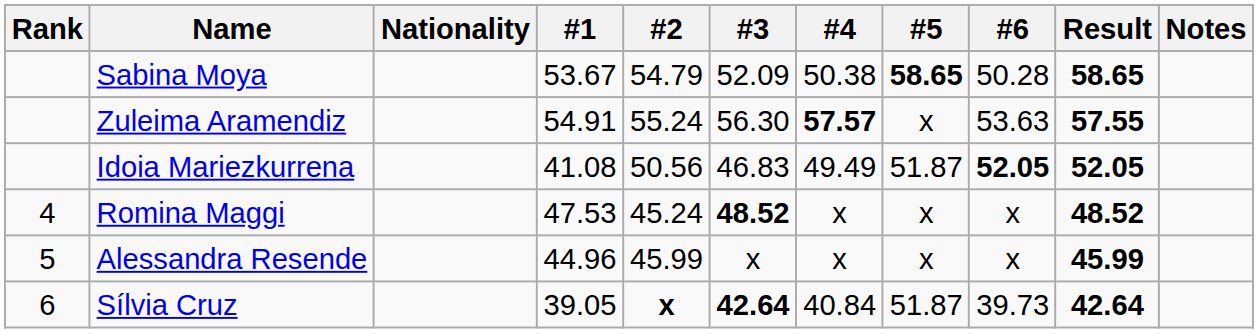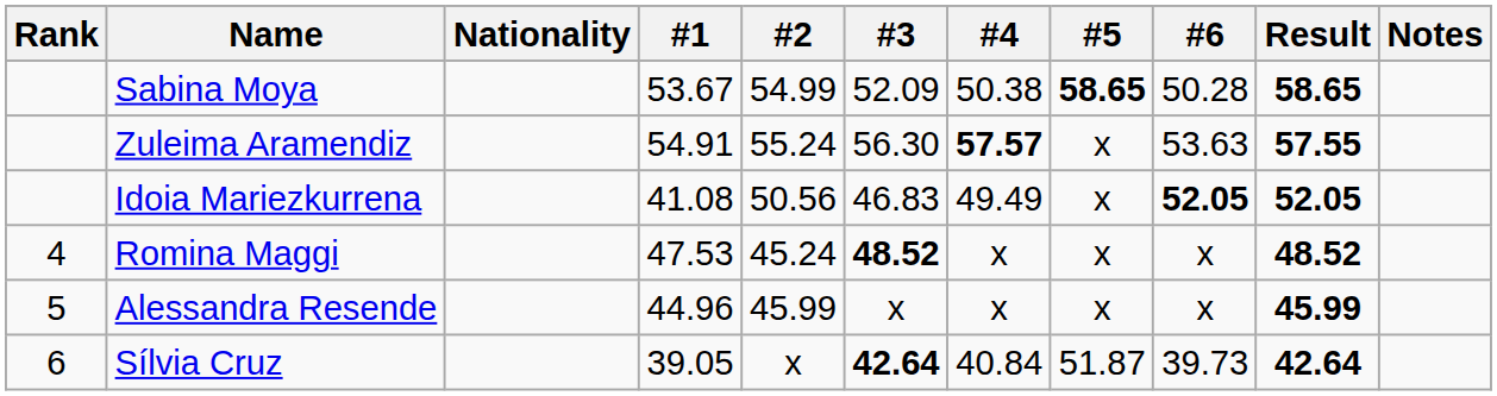 <table class="wikitable sortable" style="text-align:center;font-size:95%">
 <tr>
 <th>Rank</th>
 <th>Name</th>
 <th>Nationality</th>
 <th>#1</th>
 <th>#2</th>
 <th>#3</th>
 <th>#4</th>
 <th>#5</th>
 <th>#6</th>
 <th>Result</th>
 <th>Notes</th>
 </tr>
 <tr>
 <td></td>
 <td align=left><a href='#'>Sabina Moya</a></td>
 <td align=left></td>
 <td>53.67</td>
-<td>54.79</td>
+<td>54.99</td>
 <td>52.09</td>
 <td>50.38</td>
 <td><strong>58.65</strong></td>
 <td>50.28</td>
 <td><strong>58.65</strong></td>
 <td></td>
 </tr>
 <tr>
 <td></td>
 <td align=left><a href='#'>Zuleima Aramendiz</a></td>
 <td align=left></td>
 <td>54.91</td>
 <td>55.24</td>
 <td>56.30</td>
 <td><strong>57.57</strong></td>
 <td>x</td>
 <td>53.63</td>
 <td><strong>57.55</strong></td>
 <td></td>
 </tr>
 <tr>
 <td></td>
 <td align=left><a href='#'>Idoia Mariezkurrena</a></td>
 <td align=left></td>
 <td>41.08</td>
 <td>50.56</td>
 <td>46.83</td>
 <td>49.49</td>
-<td>51.87</td>
+<td>x</td>
 <td><strong>52.05</strong></td>
 <td><strong>52.05</strong></td>
 <td></td>
 </tr>
 <tr>
 <td>4</td>
 <td align=left><a href='#'>Romina Maggi</a></td>
 <td align=left></td>
 <td>47.53</td>
 <td>45.24</td>
 <td><strong>48.52</strong></td>
 <td>x</td>
 <td>x</td>
 <td>x</td>
 <td><strong>48.52</strong></td>
 <td></td>
 </tr>
 <tr>
 <td>5</td>
 <td align=left><a href='#'>Alessandra Resende</a></td>
 <td align=left></td>
 <td>44.96</td>
 <td>45.99</td>
 <td>x</td>
 <td>x</td>
 <td>x</td>
 <td>x</td>
 <td><strong>45.99</strong></td>
 <td></td>
 </tr>
 <tr>
 <td>6</td>
 <td align=left><a href='#'>Sílvia Cruz</a></td>
 <td align=left></td>
 <td>39.05</td>
-<td><strong>x</strong></td>
+<td>x</td>
 <td><strong>42.64</strong></td>
 <td>40.84</td>
 <td>51.87</td>
 <td>39.73</td>
 <td><strong>42.64</strong></td>
 <td></td>
 </tr>
 </table>
